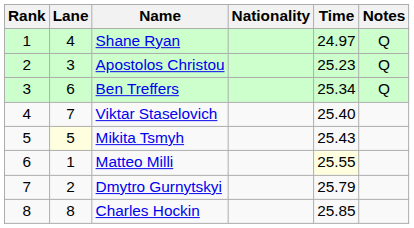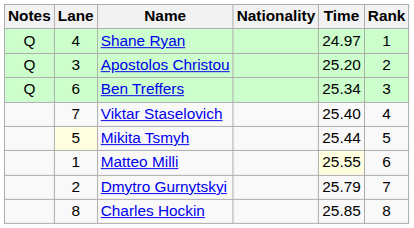 <table class="wikitable sortable" style="text-align:center">
 <tr>
-<th>Rank</th>
+<th>Notes</th>
 <th>Lane</th>
 <th>Name</th>
 <th>Nationality</th>
 <th>Time</th>
-<th>Notes</th>
+<th>Rank</th>
 </tr>
 <tr bgcolor=ccffcc>
-<td>1</td>
+<td>Q</td>
 <td>4</td>
 <td align="left"><a href='#'>Shane Ryan</a></td>
 <td align="left"></td>
 <td>24.97</td>
-<td>Q</td>
+<td>1</td>
 </tr>
 <tr bgcolor=ccffcc>
-<td>2</td>
+<td>Q</td>
 <td>3</td>
 <td align="left"><a href='#'>Apostolos Christou</a></td>
 <td align="left"></td>
-<td>25.23</td>
-<td>Q</td>
+<td>25.20</td>
+<td>2</td>
 </tr>
 <tr bgcolor=ccffcc>
-<td>3</td>
+<td>Q</td>
 <td>6</td>
 <td align="left"><a href='#'>Ben Treffers</a></td>
 <td align="left"></td>
 <td>25.34</td>
-<td>Q</td>
+<td>3</td>
 </tr>
 <tr>
-<td>4</td>
+<td></td>
 <td>7</td>
 <td align="left"><a href='#'>Viktar Staselovich</a></td>
 <td align="left"></td>
 <td>25.40</td>
-<td></td>
+<td>4</td>
 </tr>
 <tr>
-<td>5</td>
+<td></td>
 <td style="background: lightyellow;">5</td>
 <td align="left"><a href='#'>Mikita Tsmyh</a></td>
 <td align="left"></td>
-<td>25.43</td>
-<td></td>
+<td>25.44</td>
+<td>5</td>
 </tr>
 <tr>
-<td>6</td>
+<td></td>
 <td>1</td>
 <td align="left"><a href='#'>Matteo Milli</a></td>
 <td align="left"></td>
 <td style="background: lightyellow;">25.55</td>
-<td></td>
+<td>6</td>
 </tr>
 <tr>
-<td>7</td>
+<td></td>
 <td>2</td>
 <td align="left"><a href='#'>Dmytro Gurnytskyi</a></td>
 <td align="left"></td>
 <td>25.79</td>
-<td></td>
+<td>7</td>
 </tr>
 <tr>
-<td>8</td>
+<td></td>
 <td>8</td>
 <td align="left"><a href='#'>Charles Hockin</a></td>
 <td align="left"></td>
 <td>25.85</td>
-<td></td>
+<td>8</td>
 </tr>
 </table>
